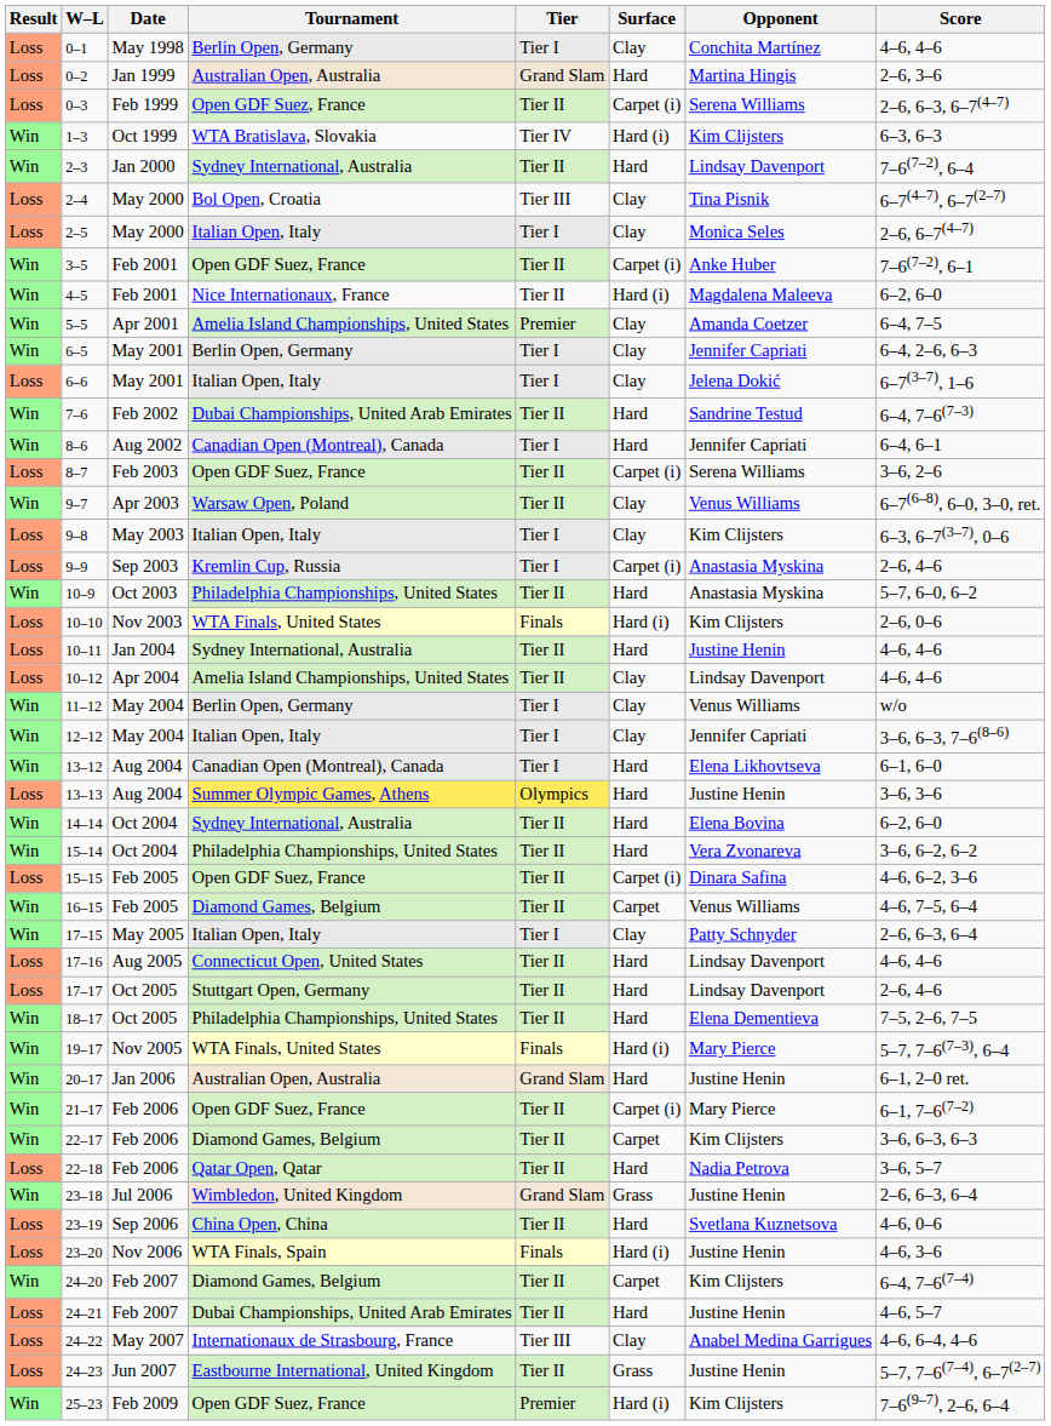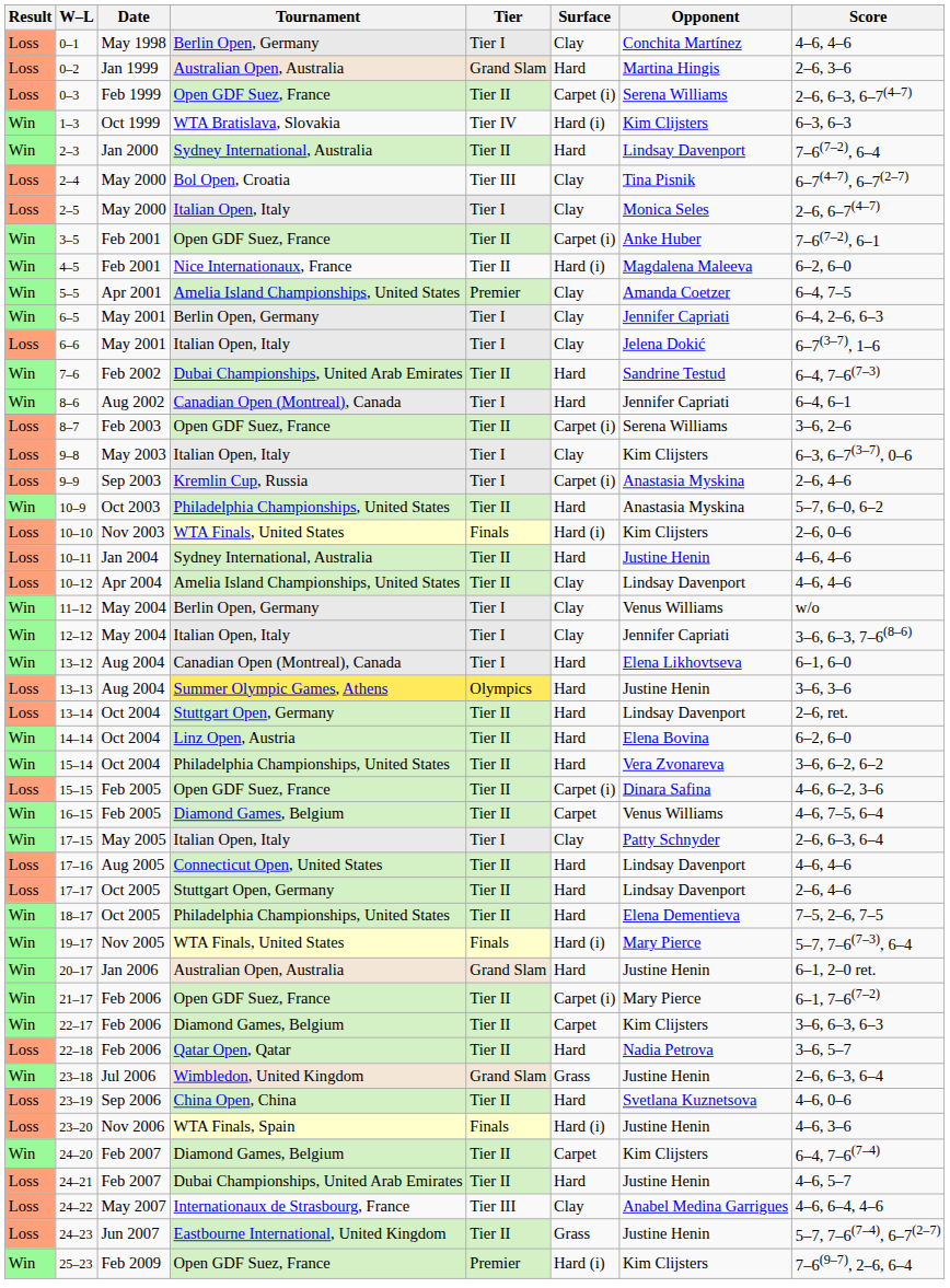 <table class="sortable wikitable">
 <tr>
 <th>Result</th>
 <th class="unsortable">W–L</th>
 <th>Date</th>
 <th>Tournament</th>
 <th>Tier</th>
 <th>Surface</th>
 <th>Opponent</th>
 <th class="unsortable">Score</th>
 </tr>
 <tr>
 <td style="background:#ffa07a;">Loss</td>
 <td><small>0–1</small></td>
 <td>May 1998</td>
 <td style="background:#e9e9e9;"><a href='#'>Berlin Open</a>, Germany</td>
 <td style="background:#e9e9e9;">Tier I</td>
 <td>Clay</td>
 <td> <a href='#'>Conchita Martínez</a></td>
 <td>4–6, 4–6</td>
 </tr>
 <tr>
 <td style="background:#ffa07a;">Loss</td>
 <td><small>0–2</small></td>
 <td>Jan 1999</td>
 <td bgcolor="f3e6d7"><a href='#'>Australian Open</a>, Australia</td>
 <td bgcolor="f3e6d7">Grand Slam</td>
 <td>Hard</td>
 <td> <a href='#'>Martina Hingis</a></td>
 <td>2–6, 3–6</td>
 </tr>
 <tr>
 <td style="background:#ffa07a;">Loss</td>
 <td><small>0–3</small></td>
 <td>Feb 1999</td>
 <td style="background:#d4f1c5;"><a href='#'>Open GDF Suez</a>, France</td>
 <td style="background:#d4f1c5;">Tier II</td>
 <td>Carpet (i)</td>
 <td> <a href='#'>Serena Williams</a></td>
 <td>2–6, 6–3, 6–7<sup>(4–7)</sup></td>
 </tr>
 <tr>
 <td style="background:#98fb98;">Win</td>
 <td><small>1–3</small></td>
 <td>Oct 1999</td>
 <td><a href='#'>WTA Bratislava</a>, Slovakia</td>
 <td>Tier IV</td>
 <td>Hard (i)</td>
 <td> <a href='#'>Kim Clijsters</a></td>
 <td>6–3, 6–3</td>
 </tr>
 <tr>
 <td style="background:#98fb98;">Win</td>
 <td><small>2–3</small></td>
 <td>Jan 2000</td>
 <td style="background:#d4f1c5;"><a href='#'>Sydney International</a>, Australia</td>
 <td style="background:#d4f1c5;">Tier II</td>
 <td>Hard</td>
 <td> <a href='#'>Lindsay Davenport</a></td>
 <td>7–6<sup>(7–2)</sup>, 6–4</td>
 </tr>
 <tr>
 <td style="background:#ffa07a;">Loss</td>
 <td><small>2–4</small></td>
 <td>May 2000</td>
 <td><a href='#'>Bol Open</a>, Croatia</td>
 <td>Tier III</td>
 <td>Clay</td>
 <td> <a href='#'>Tina Pisnik</a></td>
 <td>6–7<sup>(4–7)</sup>, 6–7<sup>(2–7)</sup></td>
 </tr>
 <tr>
 <td style="background:#ffa07a;">Loss</td>
 <td><small>2–5</small></td>
 <td>May 2000</td>
 <td style="background:#e9e9e9;"><a href='#'>Italian Open</a>, Italy</td>
 <td style="background:#e9e9e9;">Tier I</td>
 <td>Clay</td>
 <td> <a href='#'>Monica Seles</a></td>
 <td>2–6, 6–7<sup>(4–7)</sup></td>
 </tr>
 <tr>
 <td style="background:#98fb98;">Win</td>
 <td><small>3–5</small></td>
 <td>Feb 2001</td>
 <td style="background:#d4f1c5;">Open GDF Suez, France</td>
 <td style="background:#d4f1c5;">Tier II</td>
 <td>Carpet (i)</td>
 <td> <a href='#'>Anke Huber</a></td>
 <td>7–6<sup>(7–2)</sup>, 6–1</td>
 </tr>
 <tr>
 <td style="background:#98fb98;">Win</td>
 <td><small>4–5</small></td>
 <td>Feb 2001</td>
 <td><a href='#'>Nice Internationaux</a>, France</td>
 <td>Tier II</td>
 <td>Hard (i)</td>
 <td> <a href='#'>Magdalena Maleeva</a></td>
 <td>6–2, 6–0</td>
 </tr>
 <tr>
 <td style="background:#98fb98;">Win</td>
 <td><small>5–5</small></td>
 <td>Apr 2001</td>
 <td style="background:#d4f1c5;"><a href='#'>Amelia Island Championships</a>, United States</td>
 <td style="background:#d4f1c5;">Premier</td>
 <td>Clay</td>
 <td> <a href='#'>Amanda Coetzer</a></td>
 <td>6–4, 7–5</td>
 </tr>
 <tr>
 <td style="background:#98fb98;">Win</td>
 <td><small>6–5</small></td>
 <td>May 2001</td>
 <td style="background:#e9e9e9;">Berlin Open, Germany</td>
 <td style="background:#e9e9e9;">Tier I</td>
 <td>Clay</td>
 <td> <a href='#'>Jennifer Capriati</a></td>
 <td>6–4, 2–6, 6–3</td>
 </tr>
 <tr>
 <td style="background:#ffa07a;">Loss</td>
 <td><small>6–6</small></td>
 <td>May 2001</td>
 <td style="background:#e9e9e9;">Italian Open, Italy</td>
 <td style="background:#e9e9e9;">Tier I</td>
 <td>Clay</td>
 <td> <a href='#'>Jelena Dokić</a></td>
 <td>6–7<sup>(3–7)</sup>, 1–6</td>
 </tr>
 <tr>
 <td style="background:#98fb98;">Win</td>
 <td><small>7–6</small></td>
 <td>Feb 2002</td>
 <td style="background:#d4f1c5;"><a href='#'>Dubai Championships</a>, United Arab Emirates</td>
 <td style="background:#d4f1c5;">Tier II</td>
 <td>Hard</td>
 <td> <a href='#'>Sandrine Testud</a></td>
 <td>6–4, 7–6<sup>(7–3)</sup></td>
 </tr>
 <tr>
 <td style="background:#98fb98;">Win</td>
 <td><small>8–6</small></td>
 <td>Aug 2002</td>
 <td style="background:#e9e9e9;"><a href='#'>Canadian Open (Montreal)</a>, Canada</td>
 <td style="background:#e9e9e9;">Tier I</td>
 <td>Hard</td>
 <td> Jennifer Capriati</td>
 <td>6–4, 6–1</td>
 </tr>
 <tr>
 <td style="background:#ffa07a;">Loss</td>
 <td><small>8–7</small></td>
 <td>Feb 2003</td>
 <td style="background:#d4f1c5;">Open GDF Suez, France</td>
 <td style="background:#d4f1c5;">Tier II</td>
 <td>Carpet (i)</td>
 <td> Serena Williams</td>
 <td>3–6, 2–6</td>
 </tr>
 <tr>
-<td style="background:#98fb98;">Win</td>
-<td><small>9–7</small></td>
-<td>Apr 2003</td>
-<td style="background:#d4f1c5;"><a href='#'>Warsaw Open</a>, Poland</td>
-<td style="background:#d4f1c5;">Tier II</td>
-<td>Clay</td>
-<td> <a href='#'>Venus Williams</a></td>
-<td>6–7<sup>(6–8)</sup>, 6–0, 3–0, ret.</td>
-</tr>
-<tr>
 <td style="background:#ffa07a;">Loss</td>
 <td><small>9–8</small></td>
 <td>May 2003</td>
 <td style="background:#e9e9e9;">Italian Open, Italy</td>
 <td style="background:#e9e9e9;">Tier I</td>
 <td>Clay</td>
 <td> Kim Clijsters</td>
 <td>6–3, 6–7<sup>(3–7)</sup>, 0–6</td>
 </tr>
 <tr>
 <td style="background:#ffa07a;">Loss</td>
 <td><small>9–9</small></td>
 <td>Sep 2003</td>
 <td style="background:#e9e9e9;"><a href='#'>Kremlin Cup</a>, Russia</td>
 <td style="background:#e9e9e9;">Tier I</td>
 <td>Carpet (i)</td>
 <td> <a href='#'>Anastasia Myskina</a></td>
 <td>2–6, 4–6</td>
 </tr>
 <tr>
 <td style="background:#98fb98;">Win</td>
 <td><small>10–9</small></td>
 <td>Oct 2003</td>
 <td style="background:#d4f1c5;"><a href='#'>Philadelphia Championships</a>, United States</td>
 <td style="background:#d4f1c5;">Tier II</td>
 <td>Hard</td>
 <td> Anastasia Myskina</td>
 <td>5–7, 6–0, 6–2</td>
 </tr>
 <tr>
 <td style="background:#ffa07a;">Loss</td>
 <td><small>10–10</small></td>
 <td>Nov 2003</td>
 <td bgcolor="ffffcc"><a href='#'>WTA Finals</a>, United States</td>
 <td bgcolor="ffffcc">Finals</td>
 <td>Hard (i)</td>
 <td> Kim Clijsters</td>
 <td>2–6, 0–6</td>
 </tr>
 <tr>
 <td style="background:#ffa07a;">Loss</td>
 <td><small>10–11</small></td>
 <td>Jan 2004</td>
 <td style="background:#d4f1c5;">Sydney International, Australia</td>
 <td style="background:#d4f1c5;">Tier II</td>
 <td>Hard</td>
 <td> <a href='#'>Justine Henin</a></td>
 <td>4–6, 4–6</td>
 </tr>
 <tr>
 <td style="background:#ffa07a;">Loss</td>
 <td><small>10–12</small></td>
 <td>Apr 2004</td>
 <td style="background:#d4f1c5;">Amelia Island Championships, United States</td>
 <td style="background:#d4f1c5;">Tier II</td>
 <td>Clay</td>
 <td> Lindsay Davenport</td>
 <td>4–6, 4–6</td>
 </tr>
 <tr>
 <td style="background:#98fb98;">Win</td>
 <td><small>11–12</small></td>
 <td>May 2004</td>
 <td style="background:#e9e9e9;">Berlin Open, Germany</td>
 <td style="background:#e9e9e9;">Tier I</td>
 <td>Clay</td>
 <td> Venus Williams</td>
 <td>w/o</td>
 </tr>
 <tr>
 <td style="background:#98fb98;">Win</td>
 <td><small>12–12</small></td>
 <td>May 2004</td>
 <td style="background:#e9e9e9;">Italian Open, Italy</td>
 <td style="background:#e9e9e9;">Tier I</td>
 <td>Clay</td>
 <td> Jennifer Capriati</td>
 <td>3–6, 6–3, 7–6<sup>(8–6)</sup></td>
 </tr>
 <tr>
 <td style="background:#98fb98;">Win</td>
 <td><small>13–12</small></td>
 <td>Aug 2004</td>
 <td style="background:#e9e9e9;">Canadian Open (Montreal), Canada</td>
 <td style="background:#e9e9e9;">Tier I</td>
 <td>Hard</td>
 <td> <a href='#'>Elena Likhovtseva</a></td>
 <td>6–1, 6–0</td>
 </tr>
 <tr>
 <td style="background:#ffa07a;">Loss</td>
 <td><small>13–13</small></td>
 <td>Aug 2004</td>
 <td bgcolor="FFEA5C"><a href='#'>Summer Olympic Games</a>, <a href='#'>Athens</a></td>
 <td bgcolor="FFEA5C">Olympics</td>
 <td>Hard</td>
 <td> Justine Henin</td>
 <td>3–6, 3–6</td>
 </tr>
 <tr>
+<td style="background:#ffa07a;">Loss</td>
+<td><small>13–14</small></td>
+<td>Oct 2004</td>
+<td style="background:#d4f1c5;"><a href='#'>Stuttgart Open</a>, Germany</td>
+<td style="background:#d4f1c5;">Tier II</td>
+<td>Hard</td>
+<td> Lindsay Davenport</td>
+<td>2–6, ret.</td>
+</tr>
+<tr>
 <td style="background:#98fb98;">Win</td>
 <td><small>14–14</small></td>
 <td>Oct 2004</td>
-<td style="background:#d4f1c5;"><a href='#'>Sydney International</a>, Australia</td>
+<td style="background:#d4f1c5;"><a href='#'>Linz Open</a>, Austria</td>
 <td style="background:#d4f1c5;">Tier II</td>
 <td>Hard</td>
 <td> <a href='#'>Elena Bovina</a></td>
 <td>6–2, 6–0</td>
 </tr>
 <tr>
 <td style="background:#98fb98;">Win</td>
 <td><small>15–14</small></td>
 <td>Oct 2004</td>
 <td style="background:#d4f1c5;">Philadelphia Championships, United States</td>
 <td style="background:#d4f1c5;">Tier II</td>
 <td>Hard</td>
 <td> <a href='#'>Vera Zvonareva</a></td>
 <td>3–6, 6–2, 6–2</td>
 </tr>
 <tr>
 <td style="background:#ffa07a;">Loss</td>
 <td><small>15–15</small></td>
 <td>Feb 2005</td>
 <td style="background:#d4f1c5;">Open GDF Suez, France</td>
 <td style="background:#d4f1c5;">Tier II</td>
 <td>Carpet (i)</td>
 <td> <a href='#'>Dinara Safina</a></td>
 <td>4–6, 6–2, 3–6</td>
 </tr>
 <tr>
 <td style="background:#98fb98;">Win</td>
 <td><small>16–15</small></td>
 <td>Feb 2005</td>
 <td style="background:#d4f1c5;"><a href='#'>Diamond Games</a>, Belgium</td>
 <td style="background:#d4f1c5;">Tier II</td>
 <td>Carpet</td>
 <td> Venus Williams</td>
 <td>4–6, 7–5, 6–4</td>
 </tr>
 <tr>
 <td style="background:#98fb98;">Win</td>
 <td><small>17–15</small></td>
 <td>May 2005</td>
 <td style="background:#e9e9e9;">Italian Open, Italy</td>
 <td style="background:#e9e9e9;">Tier I</td>
 <td>Clay</td>
 <td> <a href='#'>Patty Schnyder</a></td>
 <td>2–6, 6–3, 6–4</td>
 </tr>
 <tr>
 <td style="background:#ffa07a;">Loss</td>
 <td><small>17–16</small></td>
 <td>Aug 2005</td>
 <td style="background:#d4f1c5;"><a href='#'>Connecticut Open</a>, United States</td>
 <td style="background:#d4f1c5;">Tier II</td>
 <td>Hard</td>
 <td> Lindsay Davenport</td>
 <td>4–6, 4–6</td>
 </tr>
 <tr>
 <td style="background:#ffa07a;">Loss</td>
 <td><small>17–17</small></td>
 <td>Oct 2005</td>
 <td style="background:#d4f1c5;">Stuttgart Open, Germany</td>
 <td style="background:#d4f1c5;">Tier II</td>
 <td>Hard</td>
 <td> Lindsay Davenport</td>
 <td>2–6, 4–6</td>
 </tr>
 <tr>
 <td style="background:#98fb98;">Win</td>
 <td><small>18–17</small></td>
 <td>Oct 2005</td>
 <td style="background:#d4f1c5;">Philadelphia Championships, United States</td>
 <td style="background:#d4f1c5;">Tier II</td>
 <td>Hard</td>
 <td> <a href='#'>Elena Dementieva</a></td>
 <td>7–5, 2–6, 7–5</td>
 </tr>
 <tr>
 <td style="background:#98fb98;">Win</td>
 <td><small>19–17</small></td>
 <td>Nov 2005</td>
 <td bgcolor="ffffcc">WTA Finals, United States</td>
 <td bgcolor="ffffcc">Finals</td>
 <td>Hard (i)</td>
 <td> <a href='#'>Mary Pierce</a></td>
 <td>5–7, 7–6<sup>(7–3)</sup>, 6–4</td>
 </tr>
 <tr>
 <td style="background:#98fb98;">Win</td>
 <td><small>20–17</small></td>
 <td>Jan 2006</td>
 <td bgcolor="f3e6d7">Australian Open, Australia</td>
 <td bgcolor="f3e6d7">Grand Slam</td>
 <td>Hard</td>
 <td> Justine Henin</td>
 <td>6–1, 2–0 ret.</td>
 </tr>
 <tr>
 <td style="background:#98fb98;">Win</td>
 <td><small>21–17</small></td>
 <td>Feb 2006</td>
 <td style="background:#d4f1c5;">Open GDF Suez, France</td>
 <td style="background:#d4f1c5;">Tier II</td>
 <td>Carpet (i)</td>
 <td> Mary Pierce</td>
 <td>6–1, 7–6<sup>(7–2)</sup></td>
 </tr>
 <tr>
 <td style="background:#98fb98;">Win</td>
 <td><small>22–17</small></td>
 <td>Feb 2006</td>
 <td style="background:#d4f1c5;">Diamond Games, Belgium</td>
 <td style="background:#d4f1c5;">Tier II</td>
 <td>Carpet</td>
 <td> Kim Clijsters</td>
 <td>3–6, 6–3, 6–3</td>
 </tr>
 <tr>
 <td style="background:#ffa07a;">Loss</td>
 <td><small>22–18</small></td>
 <td>Feb 2006</td>
 <td style="background:#d4f1c5;"><a href='#'>Qatar Open</a>, Qatar</td>
 <td style="background:#d4f1c5;">Tier II</td>
 <td>Hard</td>
 <td> <a href='#'>Nadia Petrova</a></td>
 <td>3–6, 5–7</td>
 </tr>
 <tr>
 <td style="background:#98fb98;">Win</td>
 <td><small>23–18</small></td>
 <td>Jul 2006</td>
 <td bgcolor="f3e6d7"><a href='#'>Wimbledon</a>, United Kingdom</td>
 <td bgcolor="f3e6d7">Grand Slam</td>
 <td>Grass</td>
 <td> Justine Henin</td>
 <td>2–6, 6–3, 6–4</td>
 </tr>
 <tr>
 <td style="background:#ffa07a;">Loss</td>
 <td><small>23–19</small></td>
 <td>Sep 2006</td>
 <td style="background:#d4f1c5;"><a href='#'>China Open</a>, China</td>
 <td style="background:#d4f1c5;">Tier II</td>
 <td>Hard</td>
 <td> <a href='#'>Svetlana Kuznetsova</a></td>
 <td>4–6, 0–6</td>
 </tr>
 <tr>
 <td style="background:#ffa07a;">Loss</td>
 <td><small>23–20</small></td>
 <td>Nov 2006</td>
 <td bgcolor="ffffcc">WTA Finals, Spain</td>
 <td bgcolor="ffffcc">Finals</td>
 <td>Hard (i)</td>
 <td> Justine Henin</td>
 <td>4–6, 3–6</td>
 </tr>
 <tr>
 <td style="background:#98fb98;">Win</td>
 <td><small>24–20</small></td>
 <td>Feb 2007</td>
 <td style="background:#d4f1c5;">Diamond Games, Belgium</td>
 <td style="background:#d4f1c5;">Tier II</td>
 <td>Carpet</td>
 <td> Kim Clijsters</td>
 <td>6–4, 7–6<sup>(7–4)</sup></td>
 </tr>
 <tr>
 <td style="background:#ffa07a;">Loss</td>
 <td><small>24–21</small></td>
 <td>Feb 2007</td>
 <td style="background:#d4f1c5;">Dubai Championships, United Arab Emirates</td>
 <td style="background:#d4f1c5;">Tier II</td>
 <td>Hard</td>
 <td> Justine Henin</td>
 <td>4–6, 5–7</td>
 </tr>
 <tr>
 <td style="background:#ffa07a;">Loss</td>
 <td><small>24–22</small></td>
 <td>May 2007</td>
 <td><a href='#'>Internationaux de Strasbourg</a>, France</td>
 <td>Tier III</td>
 <td>Clay</td>
 <td> <a href='#'>Anabel Medina Garrigues</a></td>
 <td>4–6, 6–4, 4–6</td>
 </tr>
 <tr>
 <td style="background:#ffa07a;">Loss</td>
 <td><small>24–23</small></td>
 <td>Jun 2007</td>
 <td style="background:#d4f1c5;"><a href='#'>Eastbourne International</a>, United Kingdom</td>
 <td style="background:#d4f1c5;">Tier II</td>
 <td>Grass</td>
 <td> Justine Henin</td>
 <td>5–7, 7–6<sup>(7–4)</sup>, 6–7<sup>(2–7)</sup></td>
 </tr>
 <tr>
 <td style="background:#98fb98;">Win</td>
 <td><small>25–23</small></td>
 <td>Feb 2009</td>
 <td style="background:#d4f1c5;">Open GDF Suez, France</td>
 <td style="background:#d4f1c5;">Premier</td>
 <td>Hard (i)</td>
 <td> Kim Clijsters</td>
 <td>7–6<sup>(9–7)</sup>, 2–6, 6–4</td>
 </tr>
 </table>
